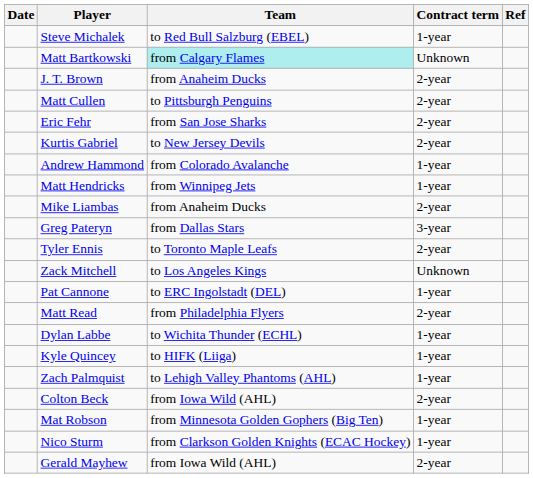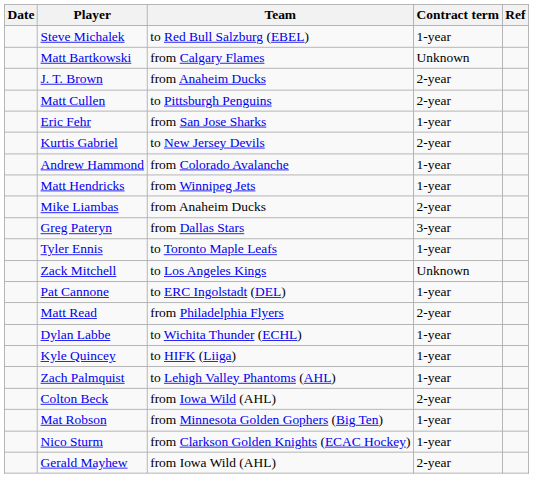 <table class="wikitable">
 <tr>
 <th>Date</th>
 <th>Player</th>
 <th>Team</th>
 <th>Contract term</th>
 <th>Ref</th>
 </tr>
 <tr>
 <td></td>
 <td><a href='#'>Steve Michalek</a></td>
 <td>to <a href='#'>Red Bull Salzburg</a> (<a href='#'>EBEL</a>)</td>
 <td>1-year</td>
 <td></td>
 </tr>
 <tr>
 <td></td>
 <td><a href='#'>Matt Bartkowski</a></td>
-<td style="background: paleturquoise;">from <a href='#'>Calgary Flames</a></td>
+<td>from <a href='#'>Calgary Flames</a></td>
 <td>Unknown</td>
 <td></td>
 </tr>
 <tr>
 <td></td>
 <td><a href='#'>J. T. Brown</a></td>
 <td>from <a href='#'>Anaheim Ducks</a></td>
 <td>2-year</td>
 <td></td>
 </tr>
 <tr>
 <td></td>
 <td><a href='#'>Matt Cullen</a></td>
 <td>to <a href='#'>Pittsburgh Penguins</a></td>
 <td>2-year</td>
 <td></td>
 </tr>
 <tr>
 <td></td>
 <td><a href='#'>Eric Fehr</a></td>
 <td>from <a href='#'>San Jose Sharks</a></td>
-<td>2-year</td>
+<td>1-year</td>
 <td></td>
 </tr>
 <tr>
 <td></td>
 <td><a href='#'>Kurtis Gabriel</a></td>
 <td>to <a href='#'>New Jersey Devils</a></td>
 <td>2-year</td>
 <td></td>
 </tr>
 <tr>
 <td></td>
 <td><a href='#'>Andrew Hammond</a></td>
 <td>from <a href='#'>Colorado Avalanche</a></td>
 <td>1-year</td>
 <td></td>
 </tr>
 <tr>
 <td></td>
 <td><a href='#'>Matt Hendricks</a></td>
 <td>from <a href='#'>Winnipeg Jets</a></td>
 <td>1-year</td>
 <td></td>
 </tr>
 <tr>
 <td></td>
 <td><a href='#'>Mike Liambas</a></td>
 <td>from Anaheim Ducks</td>
 <td>2-year</td>
 <td></td>
 </tr>
 <tr>
 <td></td>
 <td><a href='#'>Greg Pateryn</a></td>
 <td>from <a href='#'>Dallas Stars</a></td>
 <td>3-year</td>
 <td></td>
 </tr>
 <tr>
 <td></td>
 <td><a href='#'>Tyler Ennis</a></td>
 <td>to <a href='#'>Toronto Maple Leafs</a></td>
-<td>2-year</td>
+<td>1-year</td>
 <td></td>
 </tr>
 <tr>
 <td></td>
 <td><a href='#'>Zack Mitchell</a></td>
 <td>to <a href='#'>Los Angeles Kings</a></td>
 <td>Unknown</td>
 <td></td>
 </tr>
 <tr>
 <td></td>
 <td><a href='#'>Pat Cannone</a></td>
 <td>to <a href='#'>ERC Ingolstadt</a> (<a href='#'>DEL</a>)</td>
 <td>1-year</td>
 <td></td>
 </tr>
 <tr>
 <td></td>
 <td><a href='#'>Matt Read</a></td>
 <td>from <a href='#'>Philadelphia Flyers</a></td>
 <td>2-year</td>
 <td></td>
 </tr>
 <tr>
 <td></td>
 <td><a href='#'>Dylan Labbe</a></td>
 <td>to <a href='#'>Wichita Thunder</a> (<a href='#'>ECHL</a>)</td>
 <td>1-year</td>
 <td></td>
 </tr>
 <tr>
 <td></td>
 <td><a href='#'>Kyle Quincey</a></td>
 <td>to <a href='#'>HIFK</a> (<a href='#'>Liiga</a>)</td>
 <td>1-year</td>
 <td></td>
 </tr>
 <tr>
 <td></td>
 <td><a href='#'>Zach Palmquist</a></td>
 <td>to <a href='#'>Lehigh Valley Phantoms</a> (<a href='#'>AHL</a>)</td>
 <td>1-year</td>
 <td></td>
 </tr>
 <tr>
 <td></td>
 <td><a href='#'>Colton Beck</a></td>
 <td>from <a href='#'>Iowa Wild</a> (AHL)</td>
 <td>2-year</td>
 <td></td>
 </tr>
 <tr>
 <td></td>
 <td><a href='#'>Mat Robson</a></td>
 <td>from <a href='#'>Minnesota Golden Gophers</a> (<a href='#'>Big Ten</a>)</td>
 <td>1-year</td>
 <td></td>
 </tr>
 <tr>
 <td></td>
 <td><a href='#'>Nico Sturm</a></td>
 <td>from <a href='#'>Clarkson Golden Knights</a> (<a href='#'>ECAC Hockey</a>)</td>
 <td>1-year</td>
 <td></td>
 </tr>
 <tr>
 <td></td>
 <td><a href='#'>Gerald Mayhew</a></td>
 <td>from Iowa Wild (AHL)</td>
 <td>2-year</td>
 <td></td>
 </tr>
 </table>
